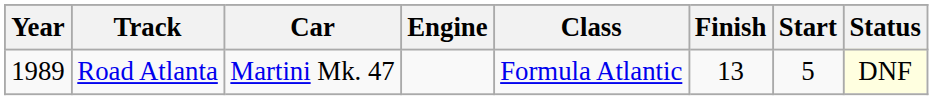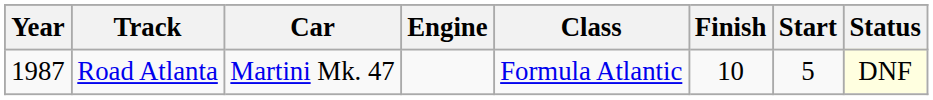 <table class="wikitable" style="text-align:center; font-size:90%">
 <tr>
 <th>Year</th>
 <th>Track</th>
 <th>Car</th>
 <th>Engine</th>
 <th>Class</th>
 <th>Finish</th>
 <th>Start</th>
 <th>Status</th>
 </tr>
 <tr>
-<td>1989</td>
+<td>1987</td>
 <td><a href='#'>Road Atlanta</a></td>
 <td><a href='#'>Martini</a> Mk. 47</td>
 <td></td>
 <td><a href='#'>Formula Atlantic</a></td>
-<td>13</td>
+<td>10</td>
 <td>5</td>
 <td style="background: lightyellow;">DNF</td>
 </tr>
 </table>
